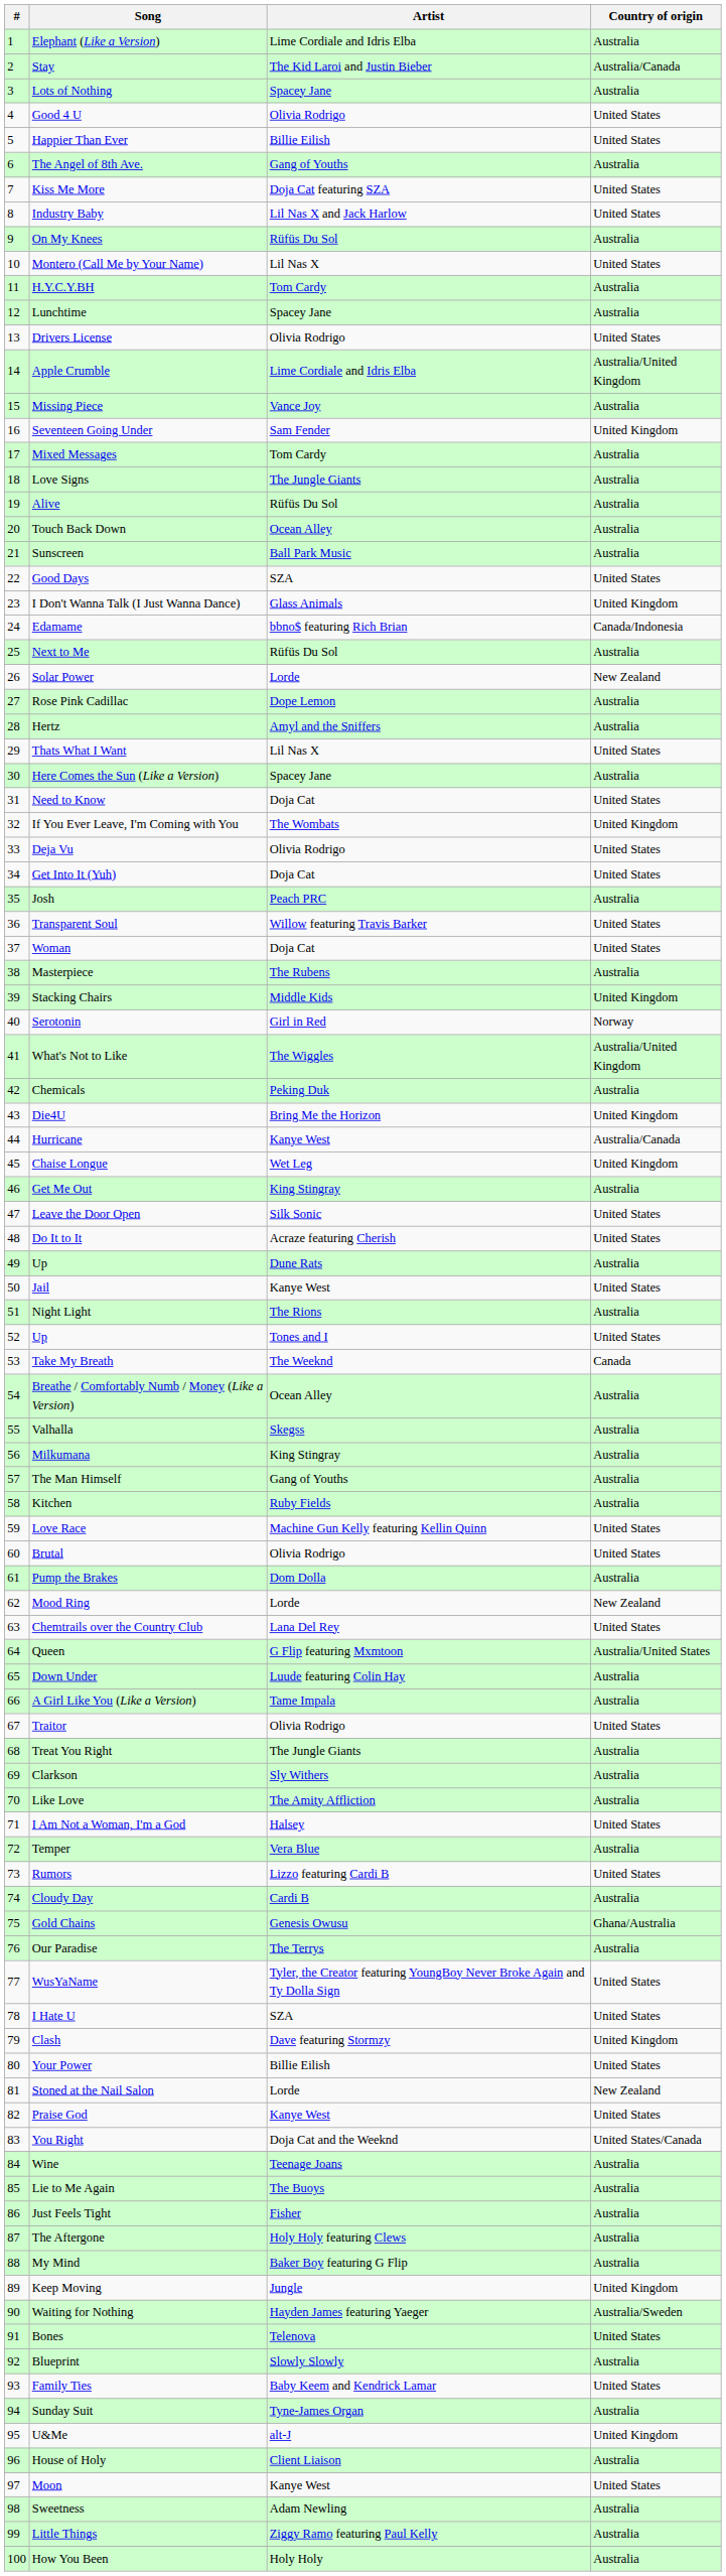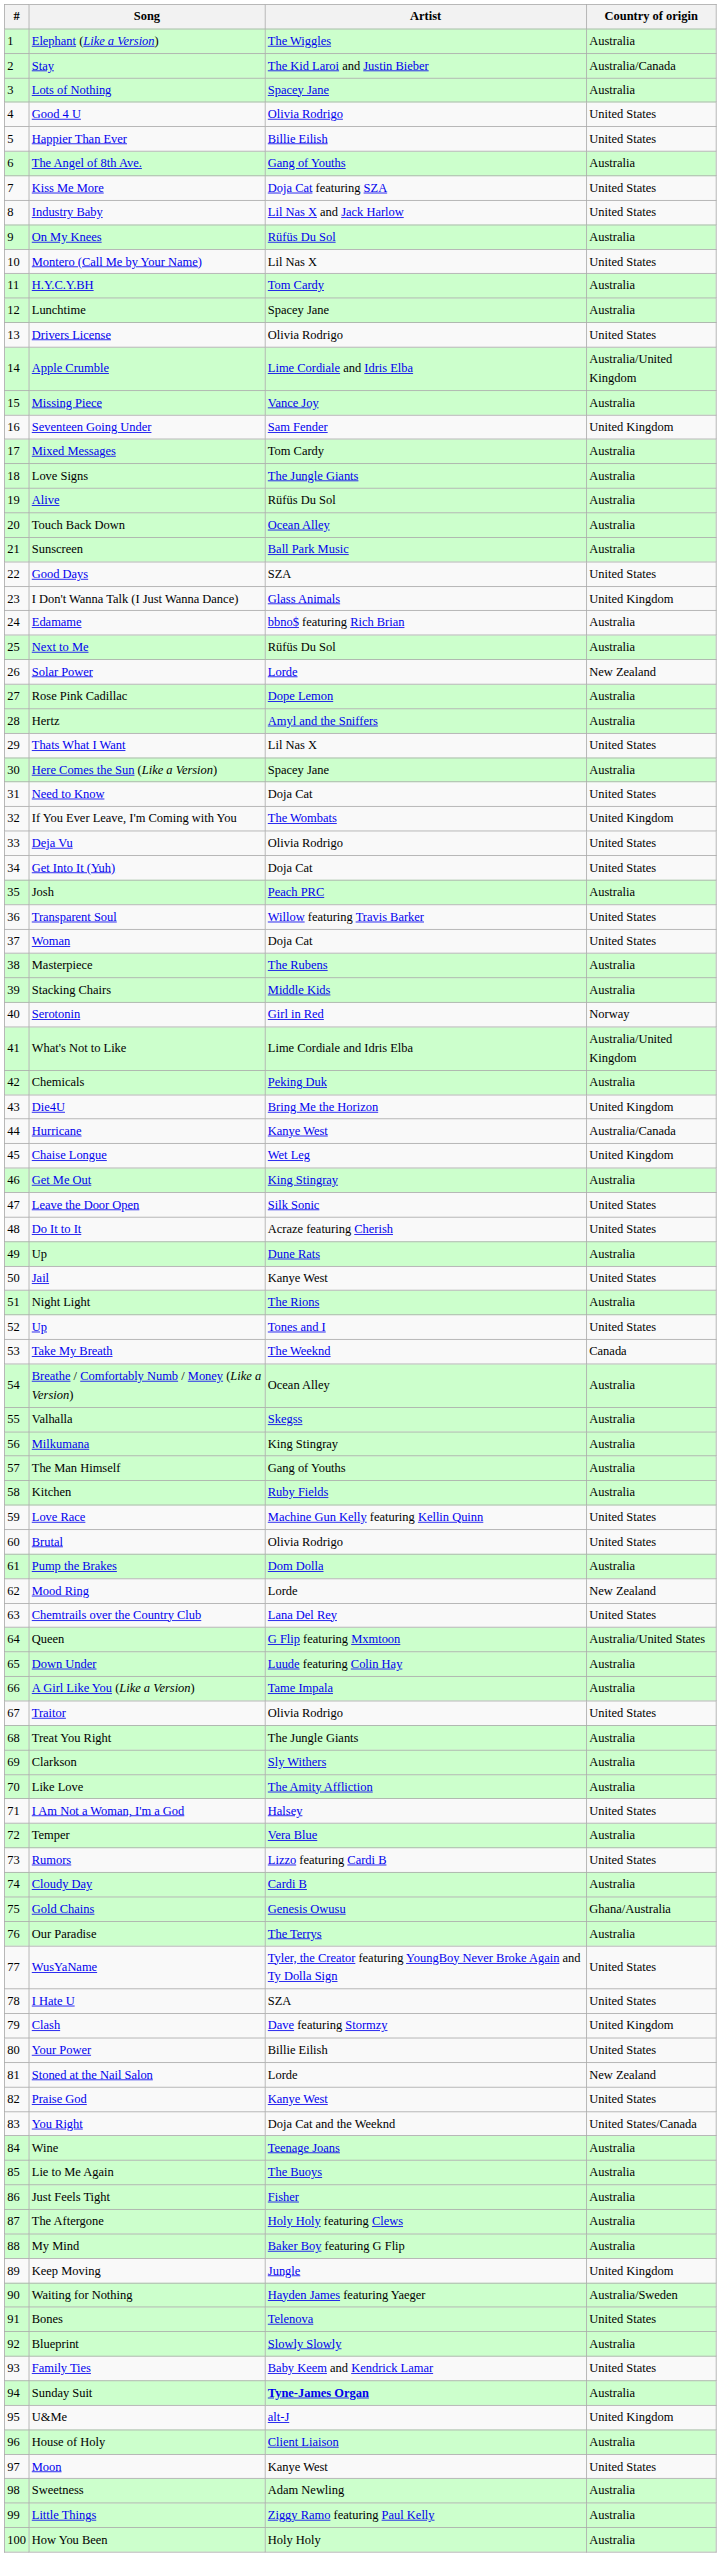 <table class="wikitable sortable" style="font-size:0.95em;line-height:1.5em;">
 <tr>
 <th>#</th>
 <th>Song</th>
 <th>Artist</th>
 <th>Country of origin</th>
 </tr>
 <tr style="background-color: #ccffcc">
 <td>1</td>
 <td><a href='#'>Elephant</a> (<em><a href='#'>Like a Version</a></em>)</td>
-<td>Lime Cordiale and Idris Elba</td>
+<td><a href='#'>The Wiggles</a></td>
 <td>Australia</td>
 </tr>
 <tr style="background-color: #ccffcc">
 <td>2</td>
 <td><a href='#'>Stay</a></td>
 <td><a href='#'>The Kid Laroi</a> and <a href='#'>Justin Bieber</a></td>
 <td>Australia/Canada</td>
 </tr>
 <tr style="background-color: #ccffcc">
 <td>3</td>
 <td><a href='#'>Lots of Nothing</a></td>
 <td><a href='#'>Spacey Jane</a></td>
 <td>Australia</td>
 </tr>
 <tr>
 <td>4</td>
 <td><a href='#'>Good 4 U</a></td>
 <td><a href='#'>Olivia Rodrigo</a></td>
 <td>United States</td>
 </tr>
 <tr>
 <td>5</td>
 <td><a href='#'>Happier Than Ever</a></td>
 <td><a href='#'>Billie Eilish</a></td>
 <td>United States</td>
 </tr>
 <tr style="background-color: #ccffcc">
 <td>6</td>
 <td><a href='#'>The Angel of 8th Ave.</a></td>
 <td><a href='#'>Gang of Youths</a></td>
 <td>Australia</td>
 </tr>
 <tr>
 <td>7</td>
 <td><a href='#'>Kiss Me More</a></td>
 <td><a href='#'>Doja Cat</a> featuring <a href='#'>SZA</a></td>
 <td>United States</td>
 </tr>
 <tr>
 <td>8</td>
 <td><a href='#'>Industry Baby</a></td>
 <td><a href='#'>Lil Nas X</a> and <a href='#'>Jack Harlow</a></td>
 <td>United States</td>
 </tr>
 <tr style="background-color: #ccffcc">
 <td>9</td>
 <td><a href='#'>On My Knees</a></td>
 <td><a href='#'>Rüfüs Du Sol</a></td>
 <td>Australia</td>
 </tr>
 <tr>
 <td>10</td>
 <td><a href='#'>Montero (Call Me by Your Name)</a></td>
 <td>Lil Nas X</td>
 <td>United States</td>
 </tr>
 <tr style="background-color: #ccffcc">
 <td>11</td>
 <td><a href='#'>H.Y.C.Y.BH</a></td>
 <td><a href='#'>Tom Cardy</a></td>
 <td>Australia</td>
 </tr>
 <tr style="background-color: #ccffcc">
 <td>12</td>
 <td>Lunchtime</td>
 <td>Spacey Jane</td>
 <td>Australia</td>
 </tr>
 <tr>
 <td>13</td>
 <td><a href='#'>Drivers License</a></td>
 <td>Olivia Rodrigo</td>
 <td>United States</td>
 </tr>
 <tr style="background-color: #ccffcc">
 <td>14</td>
 <td><a href='#'>Apple Crumble</a></td>
 <td><a href='#'>Lime Cordiale</a> and <a href='#'>Idris Elba</a></td>
 <td>Australia/United Kingdom</td>
 </tr>
 <tr style="background-color: #ccffcc">
 <td>15</td>
 <td><a href='#'>Missing Piece</a></td>
 <td><a href='#'>Vance Joy</a></td>
 <td>Australia</td>
 </tr>
 <tr>
 <td>16</td>
 <td><a href='#'>Seventeen Going Under</a></td>
 <td><a href='#'>Sam Fender</a></td>
 <td>United Kingdom</td>
 </tr>
 <tr style="background-color: #ccffcc">
 <td>17</td>
 <td><a href='#'>Mixed Messages</a></td>
 <td>Tom Cardy</td>
 <td>Australia</td>
 </tr>
 <tr style="background-color: #ccffcc">
 <td>18</td>
 <td>Love Signs</td>
 <td><a href='#'>The Jungle Giants</a></td>
 <td>Australia</td>
 </tr>
 <tr style="background-color: #ccffcc">
 <td>19</td>
 <td><a href='#'>Alive</a></td>
 <td>Rüfüs Du Sol</td>
 <td>Australia</td>
 </tr>
 <tr style="background-color: #ccffcc">
 <td>20</td>
 <td>Touch Back Down</td>
 <td><a href='#'>Ocean Alley</a></td>
 <td>Australia</td>
 </tr>
 <tr style="background-color: #ccffcc">
 <td>21</td>
 <td>Sunscreen</td>
 <td><a href='#'>Ball Park Music</a></td>
 <td>Australia</td>
 </tr>
 <tr>
 <td>22</td>
 <td><a href='#'>Good Days</a></td>
 <td>SZA</td>
 <td>United States</td>
 </tr>
 <tr>
 <td>23</td>
 <td>I Don't Wanna Talk (I Just Wanna Dance)</td>
 <td><a href='#'>Glass Animals</a></td>
 <td>United Kingdom</td>
 </tr>
 <tr>
 <td>24</td>
 <td><a href='#'>Edamame</a></td>
 <td><a href='#'>bbno$</a> featuring <a href='#'>Rich Brian</a></td>
-<td>Canada/Indonesia</td>
+<td>Australia</td>
 </tr>
 <tr style="background-color: #ccffcc">
 <td>25</td>
 <td><a href='#'>Next to Me</a></td>
 <td>Rüfüs Du Sol</td>
 <td>Australia</td>
 </tr>
 <tr>
 <td>26</td>
 <td><a href='#'>Solar Power</a></td>
 <td><a href='#'>Lorde</a></td>
 <td>New Zealand</td>
 </tr>
 <tr style="background-color: #ccffcc">
 <td>27</td>
 <td>Rose Pink Cadillac</td>
 <td><a href='#'>Dope Lemon</a></td>
 <td>Australia</td>
 </tr>
 <tr style="background-color: #ccffcc">
 <td>28</td>
 <td>Hertz</td>
 <td><a href='#'>Amyl and the Sniffers</a></td>
 <td>Australia</td>
 </tr>
 <tr>
 <td>29</td>
 <td><a href='#'>Thats What I Want</a></td>
 <td>Lil Nas X</td>
 <td>United States</td>
 </tr>
 <tr style="background-color: #ccffcc">
 <td>30</td>
 <td><a href='#'>Here Comes the Sun</a> (<em>Like a Version</em>)</td>
 <td>Spacey Jane</td>
 <td>Australia</td>
 </tr>
 <tr>
 <td>31</td>
 <td><a href='#'>Need to Know</a></td>
 <td>Doja Cat</td>
 <td>United States</td>
 </tr>
 <tr>
 <td>32</td>
 <td>If You Ever Leave, I'm Coming with You</td>
 <td><a href='#'>The Wombats</a></td>
 <td>United Kingdom</td>
 </tr>
 <tr>
 <td>33</td>
 <td><a href='#'>Deja Vu</a></td>
 <td>Olivia Rodrigo</td>
 <td>United States</td>
 </tr>
 <tr>
 <td>34</td>
 <td><a href='#'>Get Into It (Yuh)</a></td>
 <td>Doja Cat</td>
 <td>United States</td>
 </tr>
 <tr style="background-color: #ccffcc">
 <td>35</td>
 <td>Josh</td>
 <td><a href='#'>Peach PRC</a></td>
 <td>Australia</td>
 </tr>
 <tr>
 <td>36</td>
 <td><a href='#'>Transparent Soul</a></td>
 <td><a href='#'>Willow</a> featuring <a href='#'>Travis Barker</a></td>
 <td>United States</td>
 </tr>
 <tr>
 <td>37</td>
 <td><a href='#'>Woman</a></td>
 <td>Doja Cat</td>
 <td>United States</td>
 </tr>
 <tr style="background-color: #ccffcc">
 <td>38</td>
 <td>Masterpiece</td>
 <td><a href='#'>The Rubens</a></td>
 <td>Australia</td>
 </tr>
 <tr style="background-color: #ccffcc">
 <td>39</td>
 <td>Stacking Chairs</td>
 <td><a href='#'>Middle Kids</a></td>
-<td>United Kingdom</td>
+<td>Australia</td>
 </tr>
 <tr>
 <td>40</td>
 <td><a href='#'>Serotonin</a></td>
 <td><a href='#'>Girl in Red</a></td>
 <td>Norway</td>
 </tr>
 <tr style="background-color: #ccffcc">
 <td>41</td>
 <td>What's Not to Like</td>
-<td><a href='#'>The Wiggles</a></td>
+<td>Lime Cordiale and Idris Elba</td>
 <td>Australia/United Kingdom</td>
 </tr>
 <tr style="background-color: #ccffcc">
 <td>42</td>
 <td>Chemicals</td>
 <td><a href='#'>Peking Duk</a></td>
 <td>Australia</td>
 </tr>
 <tr>
 <td>43</td>
 <td><a href='#'>Die4U</a></td>
 <td><a href='#'>Bring Me the Horizon</a></td>
 <td>United Kingdom</td>
 </tr>
 <tr>
 <td>44</td>
 <td><a href='#'>Hurricane</a></td>
 <td><a href='#'>Kanye West</a></td>
 <td>Australia/Canada</td>
 </tr>
 <tr>
 <td>45</td>
 <td><a href='#'>Chaise Longue</a></td>
 <td><a href='#'>Wet Leg</a></td>
 <td>United Kingdom</td>
 </tr>
 <tr style="background-color: #ccffcc">
 <td>46</td>
 <td><a href='#'>Get Me Out</a></td>
 <td><a href='#'>King Stingray</a></td>
 <td>Australia</td>
 </tr>
 <tr>
 <td>47</td>
 <td><a href='#'>Leave the Door Open</a></td>
 <td><a href='#'>Silk Sonic</a></td>
 <td>United States</td>
 </tr>
 <tr>
 <td>48</td>
 <td><a href='#'>Do It to It</a></td>
 <td>Acraze featuring <a href='#'>Cherish</a></td>
 <td>United States</td>
 </tr>
 <tr style="background-color: #ccffcc">
 <td>49</td>
 <td>Up</td>
 <td><a href='#'>Dune Rats</a></td>
 <td>Australia</td>
 </tr>
 <tr>
 <td>50</td>
 <td><a href='#'>Jail</a></td>
 <td>Kanye West</td>
 <td>United States</td>
 </tr>
 <tr style="background-color: #ccffcc">
 <td>51</td>
 <td>Night Light</td>
 <td><a href='#'>The Rions</a></td>
 <td>Australia</td>
 </tr>
 <tr>
 <td>52</td>
 <td><a href='#'>Up</a></td>
 <td><a href='#'>Tones and I</a></td>
 <td>United States</td>
 </tr>
 <tr>
 <td>53</td>
 <td><a href='#'>Take My Breath</a></td>
 <td><a href='#'>The Weeknd</a></td>
 <td>Canada</td>
 </tr>
 <tr style="background-color: #ccffcc">
 <td>54</td>
 <td><a href='#'>Breathe</a> / <a href='#'>Comfortably Numb</a> / <a href='#'>Money</a> (<em>Like a Version</em>)</td>
 <td>Ocean Alley</td>
 <td>Australia</td>
 </tr>
 <tr style="background-color: #ccffcc">
 <td>55</td>
 <td>Valhalla</td>
 <td><a href='#'>Skegss</a></td>
 <td>Australia</td>
 </tr>
 <tr style="background-color: #ccffcc">
 <td>56</td>
 <td><a href='#'>Milkumana</a></td>
 <td>King Stingray</td>
 <td>Australia</td>
 </tr>
 <tr style="background-color: #ccffcc">
 <td>57</td>
 <td>The Man Himself</td>
 <td>Gang of Youths</td>
 <td>Australia</td>
 </tr>
 <tr style="background-color: #ccffcc">
 <td>58</td>
 <td>Kitchen</td>
 <td><a href='#'>Ruby Fields</a></td>
 <td>Australia</td>
 </tr>
 <tr>
 <td>59</td>
 <td><a href='#'>Love Race</a></td>
 <td><a href='#'>Machine Gun Kelly</a> featuring <a href='#'>Kellin Quinn</a></td>
 <td>United States</td>
 </tr>
 <tr>
 <td>60</td>
 <td><a href='#'>Brutal</a></td>
 <td>Olivia Rodrigo</td>
 <td>United States</td>
 </tr>
 <tr style="background-color: #ccffcc">
 <td>61</td>
 <td><a href='#'>Pump the Brakes</a></td>
 <td><a href='#'>Dom Dolla</a></td>
 <td>Australia</td>
 </tr>
 <tr>
 <td>62</td>
 <td><a href='#'>Mood Ring</a></td>
 <td>Lorde</td>
 <td>New Zealand</td>
 </tr>
 <tr>
 <td>63</td>
 <td><a href='#'>Chemtrails over the Country Club</a></td>
 <td><a href='#'>Lana Del Rey</a></td>
 <td>United States</td>
 </tr>
 <tr style="background-color: #ccffcc">
 <td>64</td>
 <td>Queen</td>
 <td><a href='#'>G Flip</a> featuring <a href='#'>Mxmtoon</a></td>
 <td>Australia/United States</td>
 </tr>
 <tr style="background-color: #ccffcc">
 <td>65</td>
 <td><a href='#'>Down Under</a></td>
 <td><a href='#'>Luude</a> featuring <a href='#'>Colin Hay</a></td>
 <td>Australia</td>
 </tr>
 <tr style="background-color: #ccffcc">
 <td>66</td>
 <td><a href='#'>A Girl Like You</a> (<em>Like a Version</em>)</td>
 <td><a href='#'>Tame Impala</a></td>
 <td>Australia</td>
 </tr>
 <tr>
 <td>67</td>
 <td><a href='#'>Traitor</a></td>
 <td>Olivia Rodrigo</td>
 <td>United States</td>
 </tr>
 <tr style="background-color: #ccffcc">
 <td>68</td>
 <td>Treat You Right</td>
 <td>The Jungle Giants</td>
 <td>Australia</td>
 </tr>
 <tr style="background-color: #ccffcc">
 <td>69</td>
 <td>Clarkson</td>
 <td><a href='#'>Sly Withers</a></td>
 <td>Australia</td>
 </tr>
 <tr style="background-color: #ccffcc">
 <td>70</td>
 <td>Like Love</td>
 <td><a href='#'>The Amity Affliction</a></td>
 <td>Australia</td>
 </tr>
 <tr>
 <td>71</td>
 <td><a href='#'>I Am Not a Woman, I'm a God</a></td>
 <td><a href='#'>Halsey</a></td>
 <td>United States</td>
 </tr>
 <tr style="background-color: #ccffcc">
 <td>72</td>
 <td>Temper</td>
 <td><a href='#'>Vera Blue</a></td>
 <td>Australia</td>
 </tr>
 <tr>
 <td>73</td>
 <td><a href='#'>Rumors</a></td>
 <td><a href='#'>Lizzo</a> featuring <a href='#'>Cardi B</a></td>
 <td>United States</td>
 </tr>
 <tr style="background-color: #ccffcc">
 <td>74</td>
 <td><a href='#'>Cloudy Day</a></td>
 <td><a href='#'>Cardi B</a></td>
 <td>Australia</td>
 </tr>
 <tr style="background-color: #ccffcc">
 <td>75</td>
 <td><a href='#'>Gold Chains</a></td>
 <td><a href='#'>Genesis Owusu</a></td>
 <td>Ghana/Australia</td>
 </tr>
 <tr style="background-color: #ccffcc">
 <td>76</td>
 <td>Our Paradise</td>
 <td><a href='#'>The Terrys</a></td>
 <td>Australia</td>
 </tr>
 <tr>
 <td>77</td>
 <td><a href='#'>WusYaName</a></td>
 <td><a href='#'>Tyler, the Creator</a> featuring <a href='#'>YoungBoy Never Broke Again</a> and <a href='#'>Ty Dolla Sign</a></td>
 <td>United States</td>
 </tr>
 <tr>
 <td>78</td>
 <td><a href='#'>I Hate U</a></td>
 <td>SZA</td>
 <td>United States</td>
 </tr>
 <tr>
 <td>79</td>
 <td><a href='#'>Clash</a></td>
 <td><a href='#'>Dave</a> featuring <a href='#'>Stormzy</a></td>
 <td>United Kingdom</td>
 </tr>
 <tr>
 <td>80</td>
 <td><a href='#'>Your Power</a></td>
 <td>Billie Eilish</td>
 <td>United States</td>
 </tr>
 <tr>
 <td>81</td>
 <td><a href='#'>Stoned at the Nail Salon</a></td>
 <td>Lorde</td>
 <td>New Zealand</td>
 </tr>
 <tr>
 <td>82</td>
 <td><a href='#'>Praise God</a></td>
 <td><a href='#'>Kanye West</a></td>
 <td>United States</td>
 </tr>
 <tr>
 <td>83</td>
 <td><a href='#'>You Right</a></td>
 <td>Doja Cat and the Weeknd</td>
 <td>United States/Canada</td>
 </tr>
 <tr style="background-color: #ccffcc">
 <td>84</td>
 <td>Wine</td>
 <td><a href='#'>Teenage Joans</a></td>
 <td>Australia</td>
 </tr>
 <tr style="background-color: #ccffcc">
 <td>85</td>
 <td>Lie to Me Again</td>
 <td><a href='#'>The Buoys</a></td>
 <td>Australia</td>
 </tr>
 <tr style="background-color: #ccffcc">
 <td>86</td>
 <td>Just Feels Tight</td>
 <td><a href='#'>Fisher</a></td>
 <td>Australia</td>
 </tr>
 <tr style="background-color: #ccffcc">
 <td>87</td>
 <td>The Aftergone</td>
 <td><a href='#'>Holy Holy</a> featuring <a href='#'>Clews</a></td>
 <td>Australia</td>
 </tr>
 <tr style="background-color: #ccffcc">
 <td>88</td>
 <td>My Mind</td>
 <td><a href='#'>Baker Boy</a> featuring G Flip</td>
 <td>Australia</td>
 </tr>
 <tr>
 <td>89</td>
 <td>Keep Moving</td>
 <td><a href='#'>Jungle</a></td>
 <td>United Kingdom</td>
 </tr>
 <tr style="background-color: #ccffcc">
 <td>90</td>
 <td>Waiting for Nothing</td>
 <td><a href='#'>Hayden James</a> featuring Yaeger</td>
 <td>Australia/Sweden</td>
 </tr>
 <tr style="background-color: #ccffcc">
 <td>91</td>
 <td>Bones</td>
 <td><a href='#'>Telenova</a></td>
 <td>United States</td>
 </tr>
 <tr style="background-color: #ccffcc">
 <td>92</td>
 <td>Blueprint</td>
 <td><a href='#'>Slowly Slowly</a></td>
 <td>Australia</td>
 </tr>
 <tr>
 <td>93</td>
 <td><a href='#'>Family Ties</a></td>
 <td><a href='#'>Baby Keem</a> and <a href='#'>Kendrick Lamar</a></td>
 <td>United States</td>
 </tr>
 <tr style="background-color: #ccffcc">
 <td>94</td>
 <td>Sunday Suit</td>
-<td><a href='#'>Tyne-James Organ</a></td>
+<td><strong><a href='#'>Tyne-James Organ</a></strong></td>
 <td>Australia</td>
 </tr>
 <tr>
 <td>95</td>
 <td>U&Me</td>
 <td><a href='#'>alt-J</a></td>
 <td>United Kingdom</td>
 </tr>
 <tr style="background-color: #ccffcc">
 <td>96</td>
 <td>House of Holy</td>
 <td><a href='#'>Client Liaison</a></td>
 <td>Australia</td>
 </tr>
 <tr>
 <td>97</td>
 <td><a href='#'>Moon</a></td>
 <td>Kanye West</td>
 <td>United States</td>
 </tr>
 <tr style="background-color: #ccffcc">
 <td>98</td>
 <td>Sweetness</td>
 <td>Adam Newling</td>
 <td>Australia</td>
 </tr>
 <tr style="background-color: #ccffcc">
 <td>99</td>
 <td><a href='#'>Little Things</a></td>
 <td><a href='#'>Ziggy Ramo</a> featuring <a href='#'>Paul Kelly</a></td>
 <td>Australia</td>
 </tr>
 <tr style="background-color: #ccffcc">
 <td>100</td>
 <td>How You Been</td>
 <td>Holy Holy</td>
 <td>Australia</td>
 </tr>
 </table>
